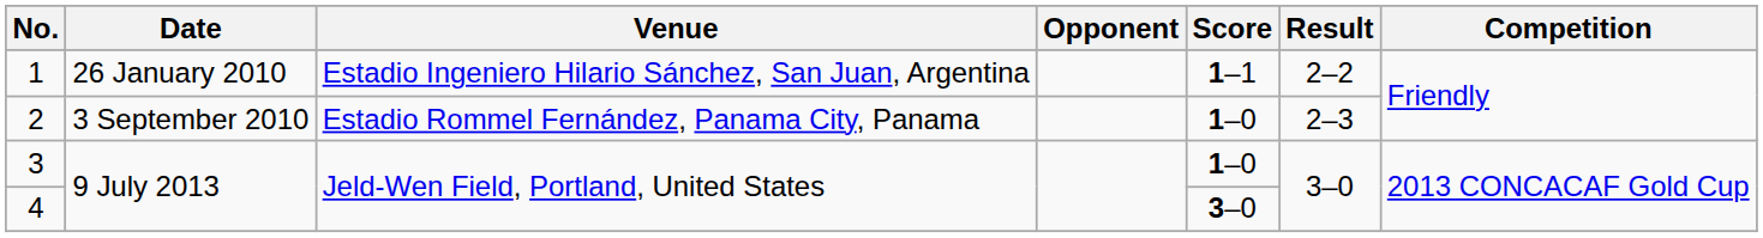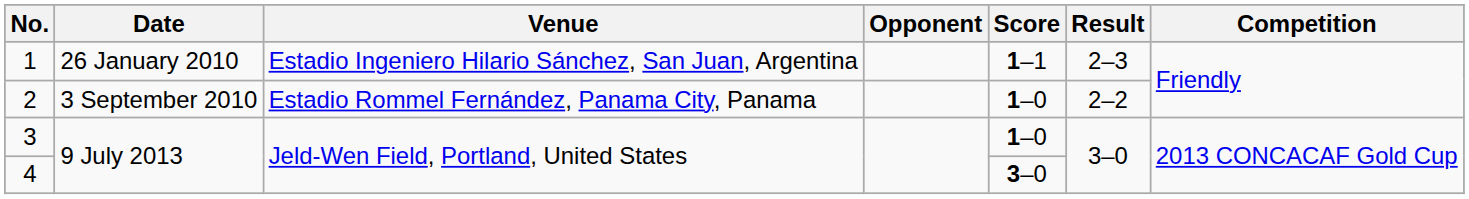 <table class="wikitable" style="font-size:85%">
 <tr>
 <th>No.</th>
 <th>Date</th>
 <th>Venue</th>
 <th>Opponent</th>
 <th>Score</th>
 <th>Result</th>
 <th>Competition</th>
 </tr>
 <tr>
 <td align="center">1</td>
 <td>26 January 2010</td>
 <td><a href='#'>Estadio Ingeniero Hilario Sánchez</a>, <a href='#'>San Juan</a>, Argentina</td>
 <td></td>
 <td align="center"><strong>1</strong>–1</td>
-<td align="center">2–2</td>
+<td align="center">2–3</td>
 <td rowspan="2"><a href='#'>Friendly</a></td>
 </tr>
 <tr>
 <td align="center">2</td>
 <td>3 September 2010</td>
 <td><a href='#'>Estadio Rommel Fernández</a>, <a href='#'>Panama City</a>, Panama</td>
 <td></td>
 <td align="center"><strong>1</strong>–0</td>
-<td align="center">2–3</td>
+<td align="center">2–2</td>
 </tr>
 <tr>
 <td align="center">3</td>
 <td rowspan="2">9 July 2013</td>
 <td rowspan="2"><a href='#'>Jeld-Wen Field</a>, <a href='#'>Portland</a>, United States</td>
 <td rowspan="2"></td>
 <td align="center"><strong>1</strong>–0</td>
 <td rowspan="2" align="center">3–0</td>
 <td rowspan="2"><a href='#'>2013 CONCACAF Gold Cup</a></td>
 </tr>
 <tr>
 <td align="center">4</td>
 <td align="center"><strong>3</strong>–0</td>
 </tr>
 </table>
